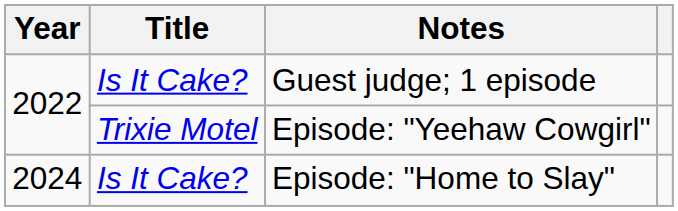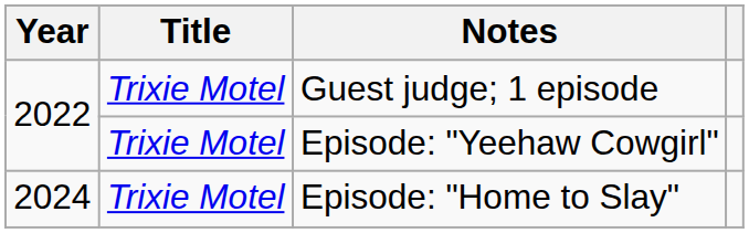 <table class="wikitable plainrowheaders" style="text-align:left;">
 <tr>
 <th scope=col>Year</th>
 <th scope=col>Title</th>
 <th scope=col>Notes</th>
 <th scope=col></th>
 </tr>
 <tr>
 <td rowspan="2">2022</td>
-<td><em><a href='#'>Is It Cake?</a></em></td>
+<td><em><a href='#'>Trixie Motel</a></em></td>
 <td>Guest judge; 1 episode</td>
 <td></td>
 </tr>
 <tr>
 <td><em><a href='#'>Trixie Motel</a></em></td>
 <td>Episode: "Yeehaw Cowgirl"</td>
 <td></td>
 </tr>
 <tr>
 <td rowspan="2">2024</td>
-<td><em><a href='#'>Is It Cake?</a></em></td>
+<td><em><a href='#'>Trixie Motel</a></em></td>
 <td>Episode: "Home to Slay"</td>
 <td></td>
 </tr>
 </table>
